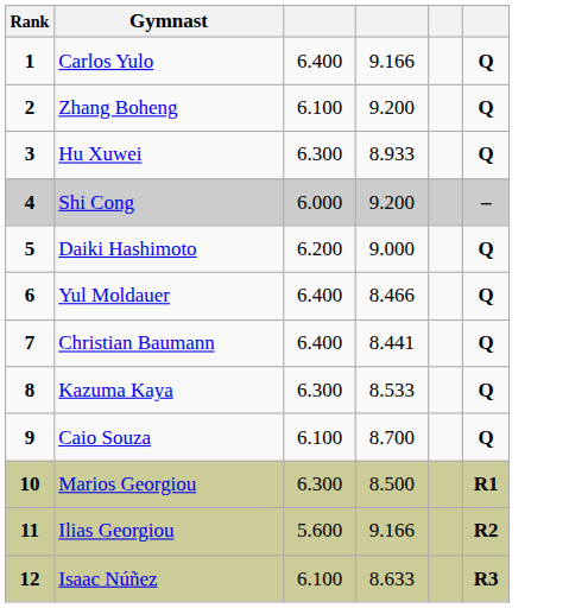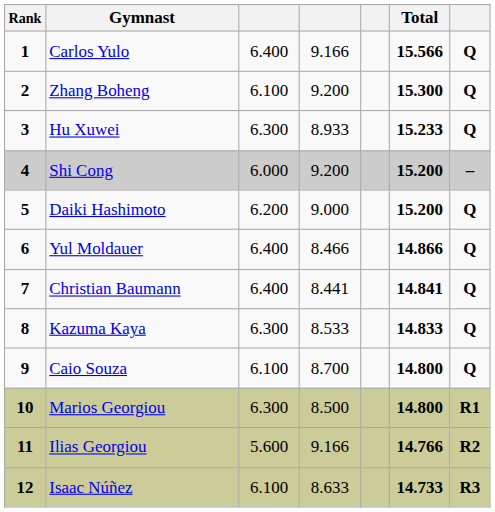 <table class="wikitable sortable" style="text-align:center;">
 <tr>
 <th scope="col" style="width:15px;"><small>Rank</small></th>
 <th scope="col" style="width:175px;">Gymnast</th>
 <th scope="col" style="width:50px;"><small></small></th>
 <th scope="col" style="width:50px;"><small></small></th>
 <th scope="col" style="width:20px;"><small></small></th>
+<th scope="col" style="width:50px;">Total</th>
 <th scope="col" style="width:30px;"><small></small></th>
 </tr>
 <tr>
 <td scope="row" style="text-align:center"><strong>1</strong></td>
 <td style="height:30px; text-align:left;"> <a href='#'>Carlos Yulo</a></td>
 <td>6.400</td>
 <td>9.166</td>
 <td></td>
+<td><strong>15.566</strong></td>
 <td><strong>Q</strong></td>
 </tr>
 <tr>
 <td scope="row" style="text-align:center"><strong>2</strong></td>
 <td style="height:30px; text-align:left;"> <a href='#'>Zhang Boheng</a></td>
 <td>6.100</td>
 <td>9.200</td>
 <td></td>
+<td><strong>15.300</strong></td>
 <td><strong>Q</strong></td>
 </tr>
 <tr>
 <td scope="row" style="text-align:center"><strong>3</strong></td>
 <td style="height:30px; text-align:left;"> <a href='#'>Hu Xuwei</a></td>
 <td>6.300</td>
 <td>8.933</td>
 <td></td>
+<td><strong>15.233</strong></td>
 <td><strong>Q</strong></td>
 </tr>
 <tr style="background:#cccccc;">
 <td scope="row" style="text-align:center"><strong>4</strong></td>
 <td style="height:30px; text-align:left;"> <a href='#'>Shi Cong</a></td>
 <td>6.000</td>
 <td>9.200</td>
 <td></td>
+<td><strong>15.200</strong></td>
 <td><strong>–</strong></td>
 </tr>
 <tr>
 <td scope="row" style="text-align:center"><strong>5</strong></td>
 <td style="height:30px; text-align:left;"> <a href='#'>Daiki Hashimoto</a></td>
 <td>6.200</td>
 <td>9.000</td>
 <td></td>
+<td><strong>15.200</strong></td>
 <td><strong>Q</strong></td>
 </tr>
 <tr>
 <td scope="row" style="text-align:center"><strong>6</strong></td>
 <td style="height:30px; text-align:left;"> <a href='#'>Yul Moldauer</a></td>
 <td>6.400</td>
 <td>8.466</td>
 <td></td>
+<td><strong>14.866</strong></td>
 <td><strong>Q</strong></td>
 </tr>
 <tr>
 <td scope="row" style="text-align:center"><strong>7</strong></td>
 <td style="height:30px; text-align:left;"> <a href='#'>Christian Baumann</a></td>
 <td>6.400</td>
 <td>8.441</td>
 <td></td>
+<td><strong>14.841</strong></td>
 <td><strong>Q</strong></td>
 </tr>
 <tr>
 <td scope="row" style="text-align:center"><strong>8</strong></td>
 <td style="height:30px; text-align:left;"> <a href='#'>Kazuma Kaya</a></td>
 <td>6.300</td>
 <td>8.533</td>
 <td></td>
+<td><strong>14.833</strong></td>
 <td><strong>Q</strong></td>
 </tr>
 <tr>
 <td scope="row" style="text-align:center"><strong>9</strong></td>
 <td style="height:30px; text-align:left;"> <a href='#'>Caio Souza</a></td>
 <td>6.100</td>
 <td>8.700</td>
 <td></td>
+<td><strong>14.800</strong></td>
 <td><strong>Q</strong></td>
 </tr>
 <tr style="background:#cccc99;">
 <td scope="row" style="text-align:center"><strong>10</strong></td>
 <td style="height:30px; text-align:left;"> <a href='#'>Marios Georgiou</a></td>
 <td>6.300</td>
 <td>8.500</td>
 <td></td>
+<td><strong>14.800</strong></td>
 <td><strong>R1</strong></td>
 </tr>
 <tr style="background:#cccc99;">
 <td scope="row" style="text-align:center"><strong>11</strong></td>
 <td style="height:30px; text-align:left;"> <a href='#'>Ilias Georgiou</a></td>
 <td>5.600</td>
 <td>9.166</td>
 <td></td>
+<td><strong>14.766</strong></td>
 <td><strong>R2</strong></td>
 </tr>
 <tr style="background:#cccc99;">
 <td scope="row" style="text-align:center"><strong>12</strong></td>
 <td style="height:30px; text-align:left;"> <a href='#'>Isaac Núñez</a></td>
 <td>6.100</td>
 <td>8.633</td>
 <td></td>
+<td><strong>14.733</strong></td>
 <td><strong>R3</strong></td>
 </tr>
 </table>
